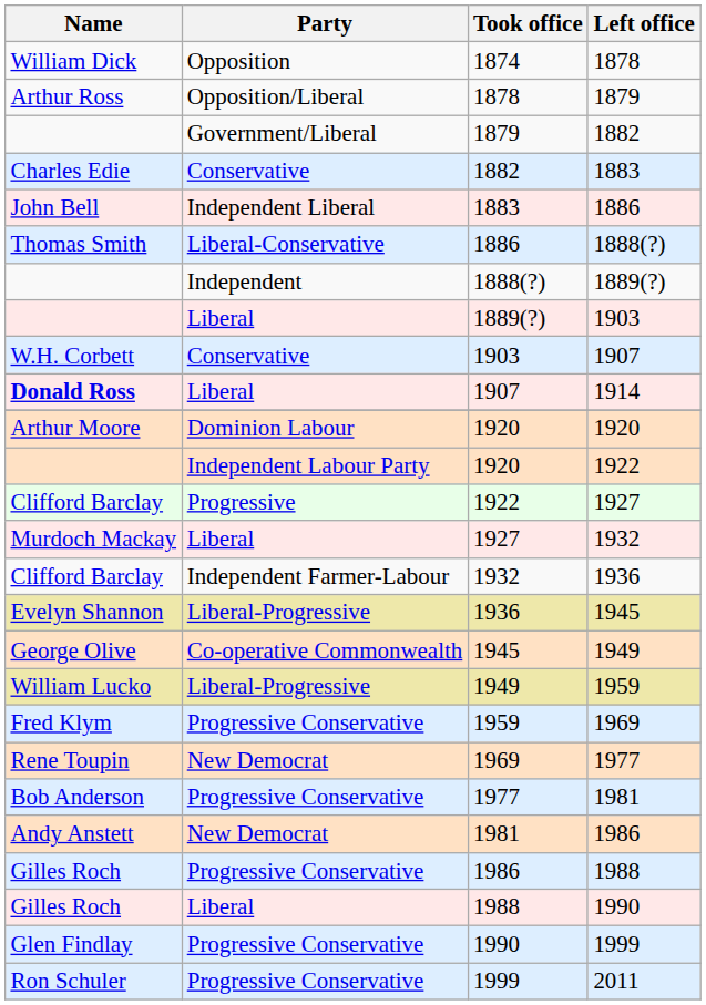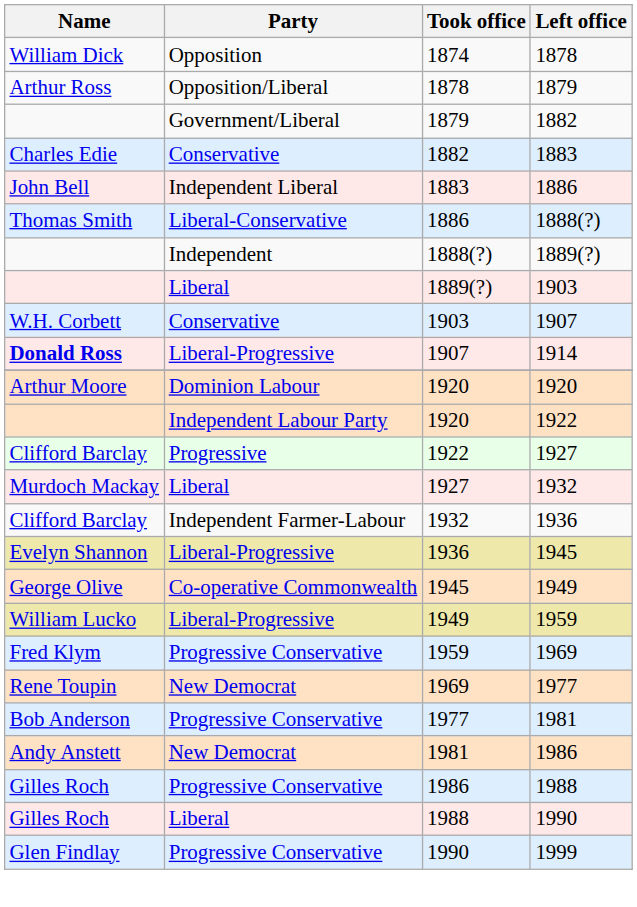 <table class="wikitable">
 <tr>
 <th>Name</th>
 <th>Party</th>
 <th>Took office</th>
 <th>Left office</th>
 </tr>
 <tr>
 <td><a href='#'>William Dick</a></td>
 <td>Opposition</td>
 <td>1874</td>
 <td>1878</td>
 </tr>
 <tr>
 <td><a href='#'>Arthur Ross</a></td>
 <td>Opposition/Liberal</td>
 <td>1878</td>
 <td>1879</td>
 </tr>
 <tr>
 <td></td>
 <td>Government/Liberal</td>
 <td>1879</td>
 <td>1882</td>
 </tr>
 <tr bgcolor=#DDEEFF>
 <td><a href='#'>Charles Edie</a></td>
 <td><a href='#'>Conservative</a></td>
 <td>1882</td>
 <td>1883</td>
 </tr>
 <tr bgcolor=#FFE8E8>
 <td><a href='#'>John Bell</a></td>
 <td>Independent Liberal</td>
 <td>1883</td>
 <td>1886</td>
 </tr>
 <tr bgcolor=#DDEEFF>
 <td><a href='#'>Thomas Smith</a></td>
 <td><a href='#'>Liberal-Conservative</a></td>
 <td>1886</td>
 <td>1888(?)</td>
 </tr>
 <tr>
 <td></td>
 <td>Independent</td>
 <td>1888(?)</td>
 <td>1889(?)</td>
 </tr>
 <tr bgcolor=#FFE8E8>
 <td></td>
 <td><a href='#'>Liberal</a></td>
 <td>1889(?)</td>
 <td>1903</td>
 </tr>
 <tr bgcolor=#DDEEFF>
 <td><a href='#'>W.H. Corbett</a></td>
 <td><a href='#'>Conservative</a></td>
 <td>1903</td>
 <td>1907</td>
 </tr>
 <tr bgcolor=#FFE8E8>
 <td><strong><a href='#'>Donald Ross</a></strong></td>
-<td><a href='#'>Liberal</a></td>
+<td><a href='#'>Liberal-Progressive</a></td>
 <td>1907</td>
 <td>1914</td>
 </tr>
 <tr>
 </tr>
 <tr bgcolor=#FFE1C4>
 <td><a href='#'>Arthur Moore</a></td>
 <td><a href='#'>Dominion Labour</a></td>
 <td>1920</td>
 <td>1920</td>
 </tr>
 <tr bgcolor=#FFE1C4>
 <td></td>
 <td><a href='#'>Independent Labour Party</a></td>
 <td>1920</td>
 <td>1922</td>
 </tr>
 <tr bgcolor=#E8FFE8>
 <td><a href='#'>Clifford Barclay</a></td>
 <td><a href='#'>Progressive</a></td>
 <td>1922</td>
 <td>1927</td>
 </tr>
 <tr bgcolor=#FFE8E8>
 <td><a href='#'>Murdoch Mackay</a></td>
 <td><a href='#'>Liberal</a></td>
 <td>1927</td>
 <td>1932</td>
 </tr>
 <tr>
 <td><a href='#'>Clifford Barclay</a></td>
 <td>Independent Farmer-Labour</td>
 <td>1932</td>
 <td>1936</td>
 </tr>
 <tr bgcolor=#eee8aa>
 <td><a href='#'>Evelyn Shannon</a></td>
 <td><a href='#'>Liberal-Progressive</a></td>
 <td>1936</td>
 <td>1945</td>
 </tr>
 <tr bgcolor=#FFE1C4>
 <td><a href='#'>George Olive</a></td>
 <td><a href='#'>Co-operative Commonwealth</a></td>
 <td>1945</td>
 <td>1949</td>
 </tr>
 <tr bgcolor=#eee8aa>
 <td><a href='#'>William Lucko</a></td>
 <td><a href='#'>Liberal-Progressive</a></td>
 <td>1949</td>
 <td>1959</td>
 </tr>
 <tr bgcolor=#DDEEFF>
 <td><a href='#'>Fred Klym</a></td>
 <td><a href='#'>Progressive Conservative</a></td>
 <td>1959</td>
 <td>1969</td>
 </tr>
 <tr bgcolor=#FFE1C4>
 <td><a href='#'>Rene Toupin</a></td>
 <td><a href='#'>New Democrat</a></td>
 <td>1969</td>
 <td>1977</td>
 </tr>
 <tr bgcolor=#DDEEFF>
 <td><a href='#'>Bob Anderson</a></td>
 <td><a href='#'>Progressive Conservative</a></td>
 <td>1977</td>
 <td>1981</td>
 </tr>
 <tr bgcolor=#FFE1C4>
 <td><a href='#'>Andy Anstett</a></td>
 <td><a href='#'>New Democrat</a></td>
 <td>1981</td>
 <td>1986</td>
 </tr>
 <tr bgcolor=#DDEEFF>
 <td><a href='#'>Gilles Roch</a></td>
 <td><a href='#'>Progressive Conservative</a></td>
 <td>1986</td>
 <td>1988</td>
 </tr>
 <tr bgcolor=#FFE8E8>
 <td><a href='#'>Gilles Roch</a></td>
 <td><a href='#'>Liberal</a></td>
 <td>1988</td>
 <td>1990</td>
 </tr>
 <tr bgcolor=#DDEEFF>
 <td><a href='#'>Glen Findlay</a></td>
 <td><a href='#'>Progressive Conservative</a></td>
 <td>1990</td>
 <td>1999</td>
 </tr>
-<tr bgcolor=#DDEEFF>
-<td><a href='#'>Ron Schuler</a></td>
-<td><a href='#'>Progressive Conservative</a></td>
-<td>1999</td>
-<td>2011</td>
-</tr>
 </table>
